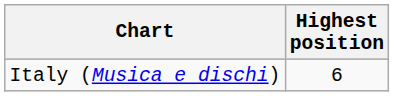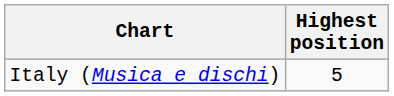 <table class="wikitable">
 <tr>
 <th>Chart</th>
 <th>Highest<br>position</th>
 </tr>
 <tr>
 <td>Italy (<em><a href='#'>Musica e dischi</a></em>)</td>
-<td style="text-align:center">6</td>
+<td style="text-align:center">5</td>
 </tr>
 </table>
